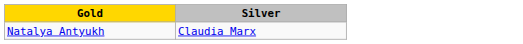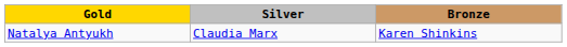 <table class="wikitable" style="text-align:left">
 <tr align="center">
 <td width=200 bgcolor=gold><strong>Gold</strong></td>
 <td width=200 bgcolor=silver><strong>Silver</strong></td>
+<td width=200 bgcolor=CC9966><strong>Bronze</strong></td>
 </tr>
 <tr>
 <td><a href='#'>Natalya Antyukh</a><br><em></em></td>
 <td><a href='#'>Claudia Marx</a><br><em></em></td>
+<td><a href='#'>Karen Shinkins</a><br><em></em></td>
 </tr>
 </table>
